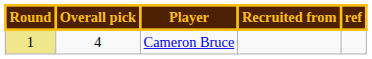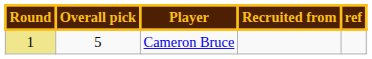 <table class="wikitable" style="text-align:center">
 <tr>
 <th style="background:#4D2004; color:#FBBF15; border: solid #FBBF15">Round</th>
 <th style="background:#4D2004; color:#FBBF15; border: solid #FBBF15">Overall pick</th>
 <th style="background:#4D2004; color:#FBBF15; border: solid #FBBF15">Player</th>
 <th style="background:#4D2004; color:#FBBF15; border: solid #FBBF15">Recruited from</th>
 <th style="background:#4D2004; color:#FBBF15; border: solid #FBBF15">ref</th>
 </tr>
 <tr>
 <td style="background: khaki;">1</td>
-<td>4</td>
+<td>5</td>
 <td><a href='#'>Cameron Bruce</a></td>
 <td></td>
 <td></td>
 </tr>
 </table>
